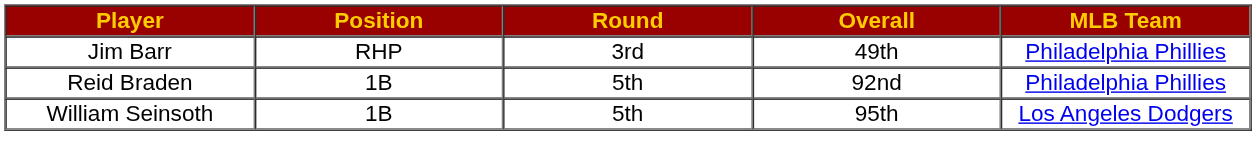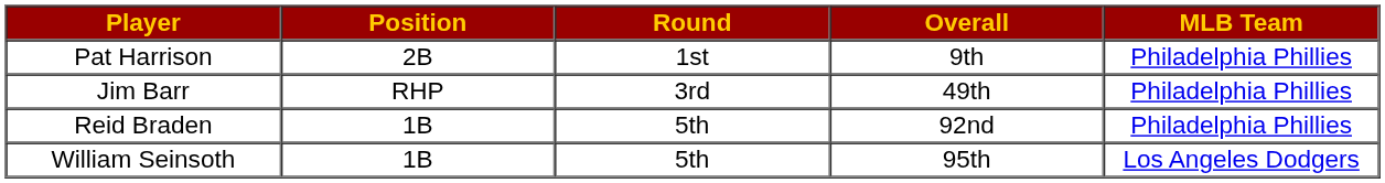 <table cellpadding="1" border="1" cellspacing="0" style="width:70%;">
 <tr>
 <th style="background:#990000; width:20%;color:#FFCC00;">Player</th>
 <th style="background:#990000; width:20%;color:#FFCC00;">Position</th>
 <th style="background:#990000; width:20%;color:#FFCC00;">Round</th>
 <th style="background:#990000; width:20%;color:#FFCC00;">Overall</th>
 <th style="background:#990000; width:20%;color:#FFCC00;">MLB Team</th>
+</tr>
+<tr style="text-align:center;">
+<td>Pat Harrison</td>
+<td>2B</td>
+<td>1st</td>
+<td>9th</td>
+<td><a href='#'>Philadelphia Phillies</a></td>
 </tr>
 <tr style="text-align:center;">
 <td>Jim Barr</td>
 <td>RHP</td>
 <td>3rd</td>
 <td>49th</td>
 <td><a href='#'>Philadelphia Phillies</a></td>
 </tr>
 <tr style="text-align:center;">
 <td>Reid Braden</td>
 <td>1B</td>
 <td>5th</td>
 <td>92nd</td>
 <td><a href='#'>Philadelphia Phillies</a></td>
 </tr>
 <tr style="text-align:center;">
 <td>William Seinsoth</td>
 <td>1B</td>
 <td>5th</td>
 <td>95th</td>
 <td><a href='#'>Los Angeles Dodgers</a></td>
 </tr>
 </table>
